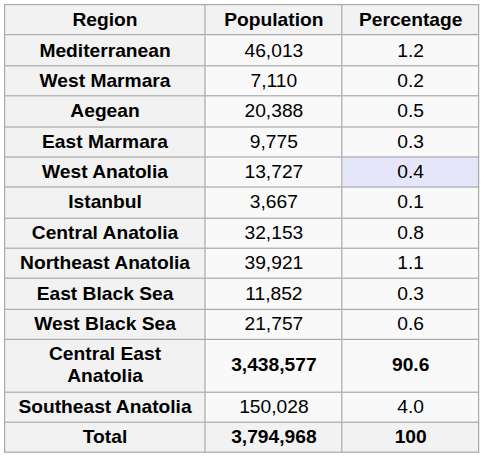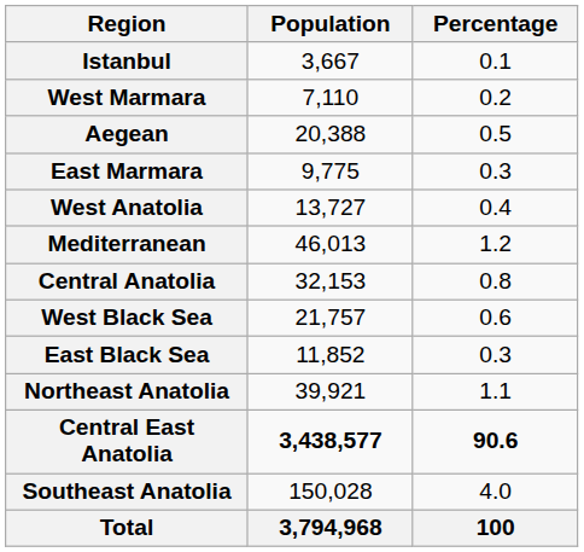 <table class="wikitable">
 <tr>
 <th style="width:120pt;">Region</th>
 <th style="width:80pt;">Population</th>
 <th style="width:80pt;">Percentage</th>
 </tr>
 <tr>
-<th style="width:120pt;">Mediterranean</th>
-<td style="text-align:center;">46,013</td>
-<td style="text-align:center;">1.2</td>
+<th style="width:120pt;">Istanbul</th>
+<td style="text-align:center;">3,667</td>
+<td style="text-align:center;">0.1</td>
 </tr>
 <tr>
 <th style="width:120pt;">West Marmara</th>
 <td style="text-align:center;">7,110</td>
 <td style="text-align:center;">0.2</td>
 </tr>
 <tr>
 <th style="width:120pt;">Aegean</th>
 <td style="text-align:center;">20,388</td>
 <td style="text-align:center;">0.5</td>
 </tr>
 <tr>
 <th style="width:120pt;">East Marmara</th>
 <td style="text-align:center;">9,775</td>
 <td style="text-align:center;">0.3</td>
 </tr>
 <tr>
 <th style="width:120pt;">West Anatolia</th>
 <td style="text-align:center;">13,727</td>
-<td style="background: lavender; text-align:center;">0.4</td>
+<td style="text-align:center;">0.4</td>
 </tr>
 <tr>
-<th style="width:120pt;">Istanbul</th>
-<td style="text-align:center;">3,667</td>
-<td style="text-align:center;">0.1</td>
+<th style="width:120pt;">Mediterranean</th>
+<td style="text-align:center;">46,013</td>
+<td style="text-align:center;">1.2</td>
 </tr>
 <tr>
 <th style="width:120pt;">Central Anatolia</th>
 <td style="text-align:center;">32,153</td>
 <td style="text-align:center;">0.8</td>
 </tr>
 <tr>
-<th style="width:120pt;">Northeast Anatolia</th>
-<td style="text-align:center;">39,921</td>
-<td style="text-align:center;">1.1</td>
+<th style="width:120pt;">West Black Sea</th>
+<td style="text-align:center;">21,757</td>
+<td style="text-align:center;">0.6</td>
 </tr>
 <tr>
 <th style="width:120pt;">East Black Sea</th>
 <td style="text-align:center;">11,852</td>
 <td style="text-align:center;">0.3</td>
 </tr>
 <tr>
-<th style="width:120pt;">West Black Sea</th>
-<td style="text-align:center;">21,757</td>
-<td style="text-align:center;">0.6</td>
+<th style="width:120pt;">Northeast Anatolia</th>
+<td style="text-align:center;">39,921</td>
+<td style="text-align:center;">1.1</td>
 </tr>
 <tr>
 <th style="width:120pt;">Central East Anatolia</th>
 <td style="text-align:center;"><strong>3,438,577</strong></td>
 <td style="text-align:center;"><strong>90.6</strong></td>
 </tr>
 <tr>
 <th style="width:120pt;">Southeast Anatolia</th>
 <td style="text-align:center;">150,028</td>
 <td style="text-align:center;">4.0</td>
 </tr>
 <tr>
 <th style="width:120pt;">Total</th>
 <th style="width:80pt;">3,794,968</th>
 <th style="text-align:center;">100</th>
 </tr>
 </table>
